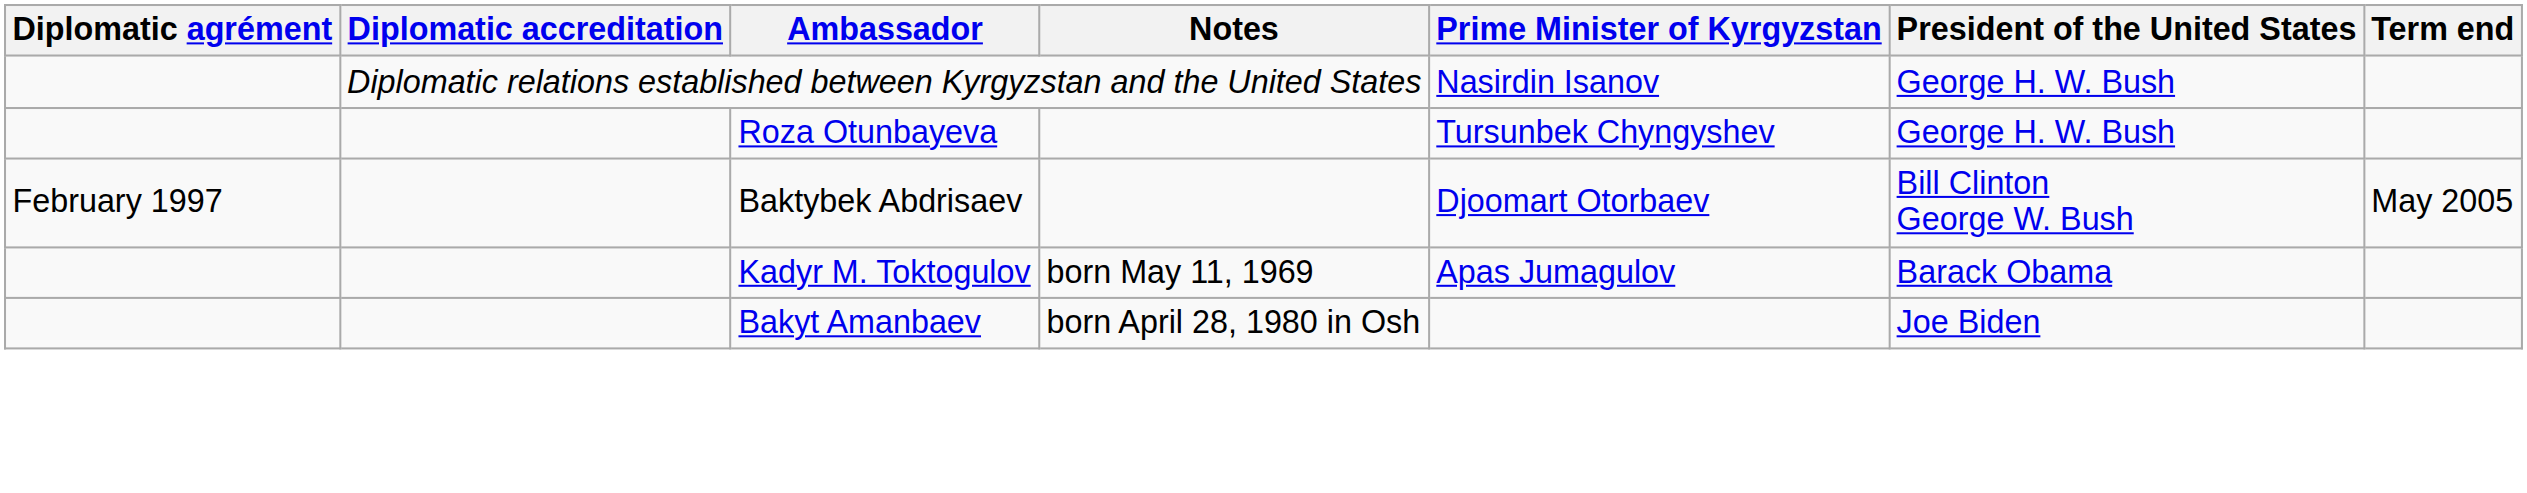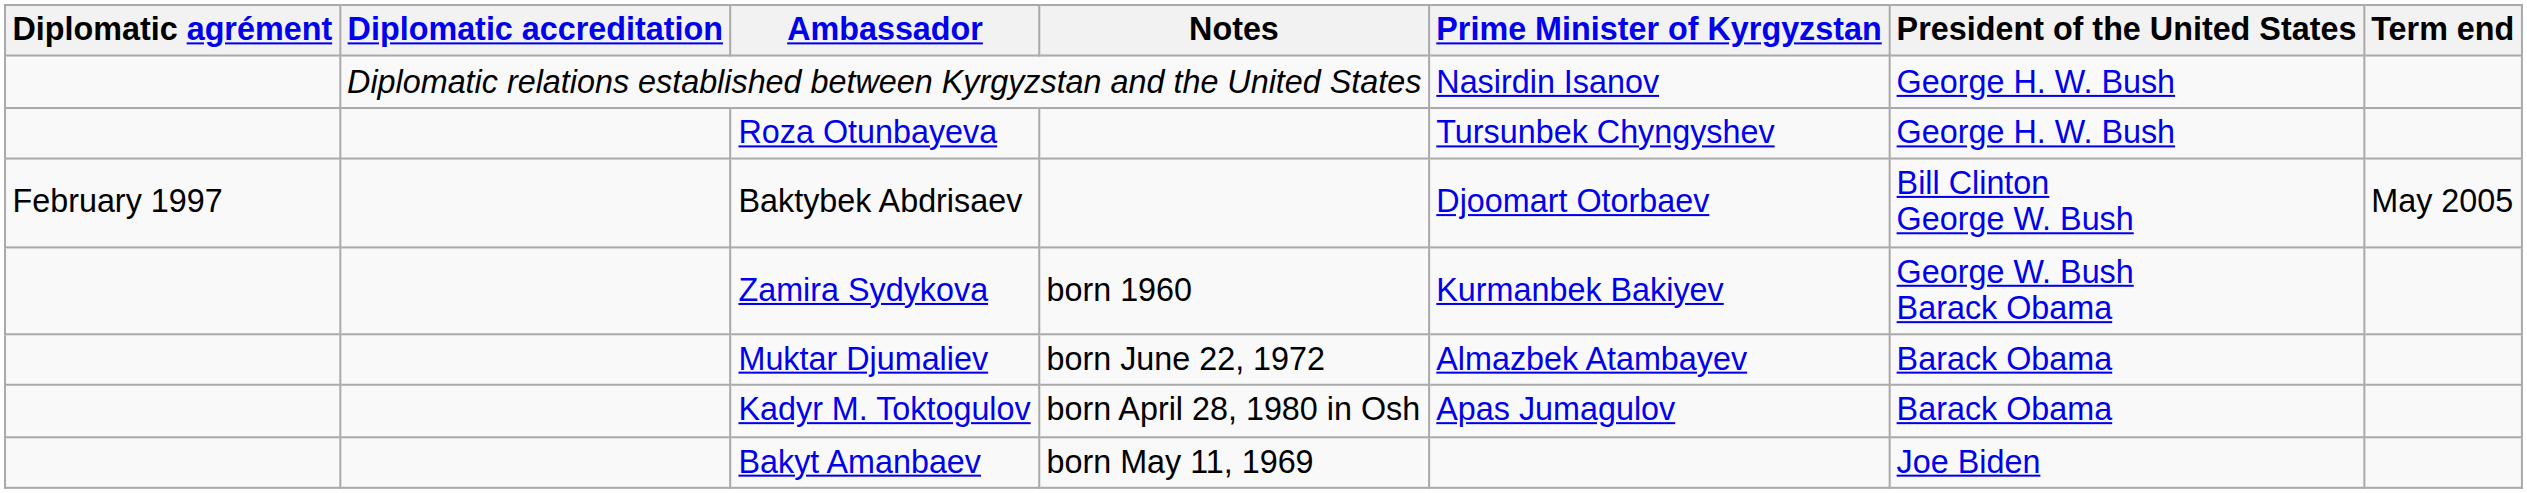 <table class="wikitable sortable">
 <tr>
 <th>Diplomatic <a href='#'>agrément</a></th>
 <th><a href='#'>Diplomatic accreditation</a></th>
 <th><a href='#'>Ambassador</a></th>
 <th>Notes</th>
 <th><a href='#'>Prime Minister of Kyrgyzstan</a></th>
 <th>President of the United States</th>
 <th>Term end</th>
 </tr>
 <tr>
 <td></td>
 <td colspan=3><em>Diplomatic relations established between Kyrgyzstan and the United States</em></td>
 <td><a href='#'>Nasirdin Isanov</a></td>
 <td><a href='#'>George H. W. Bush</a></td>
 <td></td>
 </tr>
 <tr>
 <td></td>
 <td></td>
 <td><a href='#'>Roza Otunbayeva</a></td>
 <td></td>
 <td><a href='#'>Tursunbek Chyngyshev</a></td>
 <td><a href='#'>George H. W. Bush</a></td>
 <td></td>
 </tr>
 <tr>
 <td>February 1997</td>
 <td></td>
 <td>Baktybek Abdrisaev</td>
 <td></td>
 <td><a href='#'>Djoomart Otorbaev</a></td>
 <td><a href='#'>Bill Clinton</a><br><a href='#'>George W. Bush</a></td>
 <td>May 2005</td>
 </tr>
 <tr>
 <td></td>
 <td></td>
+<td><a href='#'>Zamira Sydykova</a></td>
+<td>born 1960</td>
+<td><a href='#'>Kurmanbek Bakiyev</a></td>
+<td><a href='#'>George W. Bush</a><br><a href='#'>Barack Obama</a></td>
+<td></td>
+</tr>
+<tr>
+<td></td>
+<td></td>
+<td><a href='#'>Muktar Djumaliev</a></td>
+<td>born June 22, 1972</td>
+<td><a href='#'>Almazbek Atambayev</a></td>
+<td><a href='#'>Barack Obama</a></td>
+<td></td>
+</tr>
+<tr>
+<td></td>
+<td></td>
 <td><a href='#'>Kadyr M. Toktogulov</a></td>
-<td>born May 11, 1969 </td>
+<td>born April 28, 1980 in Osh </td>
 <td><a href='#'>Apas Jumagulov</a></td>
 <td><a href='#'>Barack Obama</a></td>
 <td></td>
 </tr>
 <tr>
 <td></td>
 <td></td>
 <td><a href='#'>Bakyt Amanbaev</a></td>
-<td>born April 28, 1980 in Osh </td>
+<td>born May 11, 1969 </td>
 <td></td>
 <td><a href='#'>Joe Biden</a></td>
 <td></td>
 </tr>
 </table>
